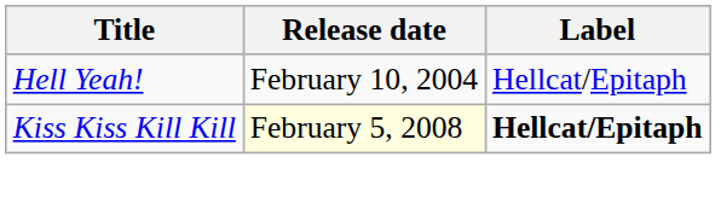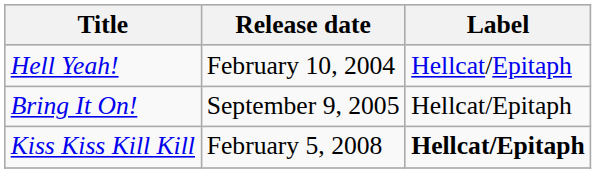 <table class="wikitable">
 <tr>
 <th>Title</th>
 <th>Release date</th>
 <th>Label</th>
 </tr>
 <tr>
 <td><em><a href='#'>Hell Yeah!</a></em></td>
 <td>February 10, 2004</td>
 <td><a href='#'>Hellcat</a>/<a href='#'>Epitaph</a></td>
 </tr>
 <tr>
+<td><em><a href='#'>Bring It On!</a></em></td>
+<td>September 9, 2005</td>
+<td>Hellcat/Epitaph</td>
+</tr>
+<tr>
 <td><em><a href='#'>Kiss Kiss Kill Kill</a></em></td>
-<td style="background: lightyellow;">February 5, 2008</td>
+<td>February 5, 2008</td>
 <td><strong>Hellcat/Epitaph</strong></td>
 </tr>
 </table>
